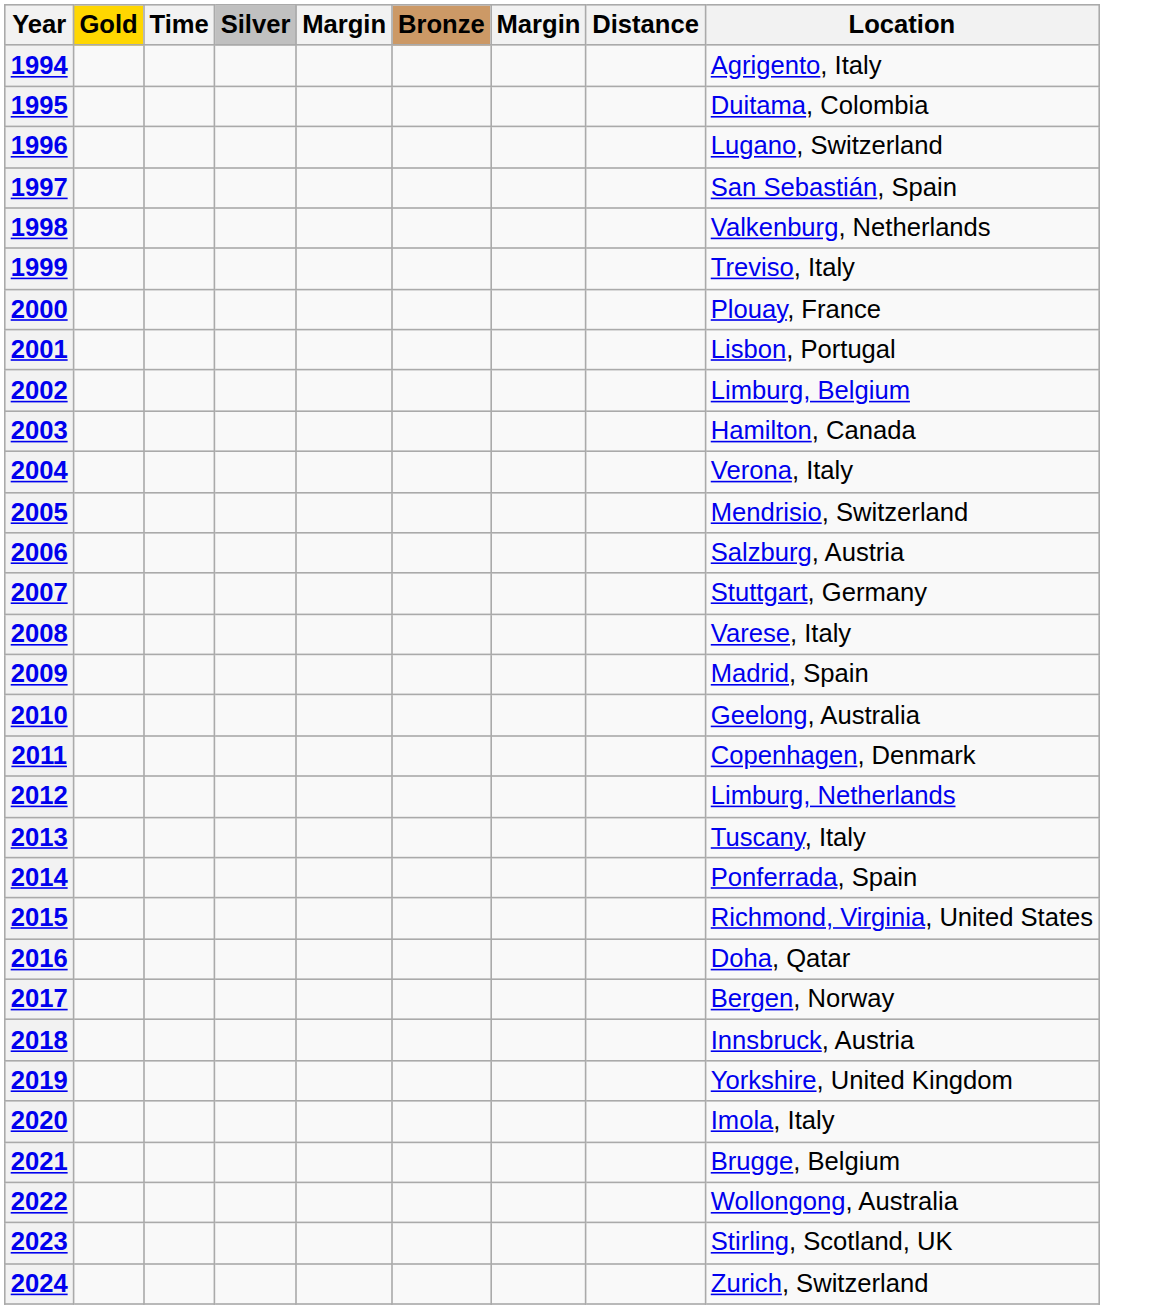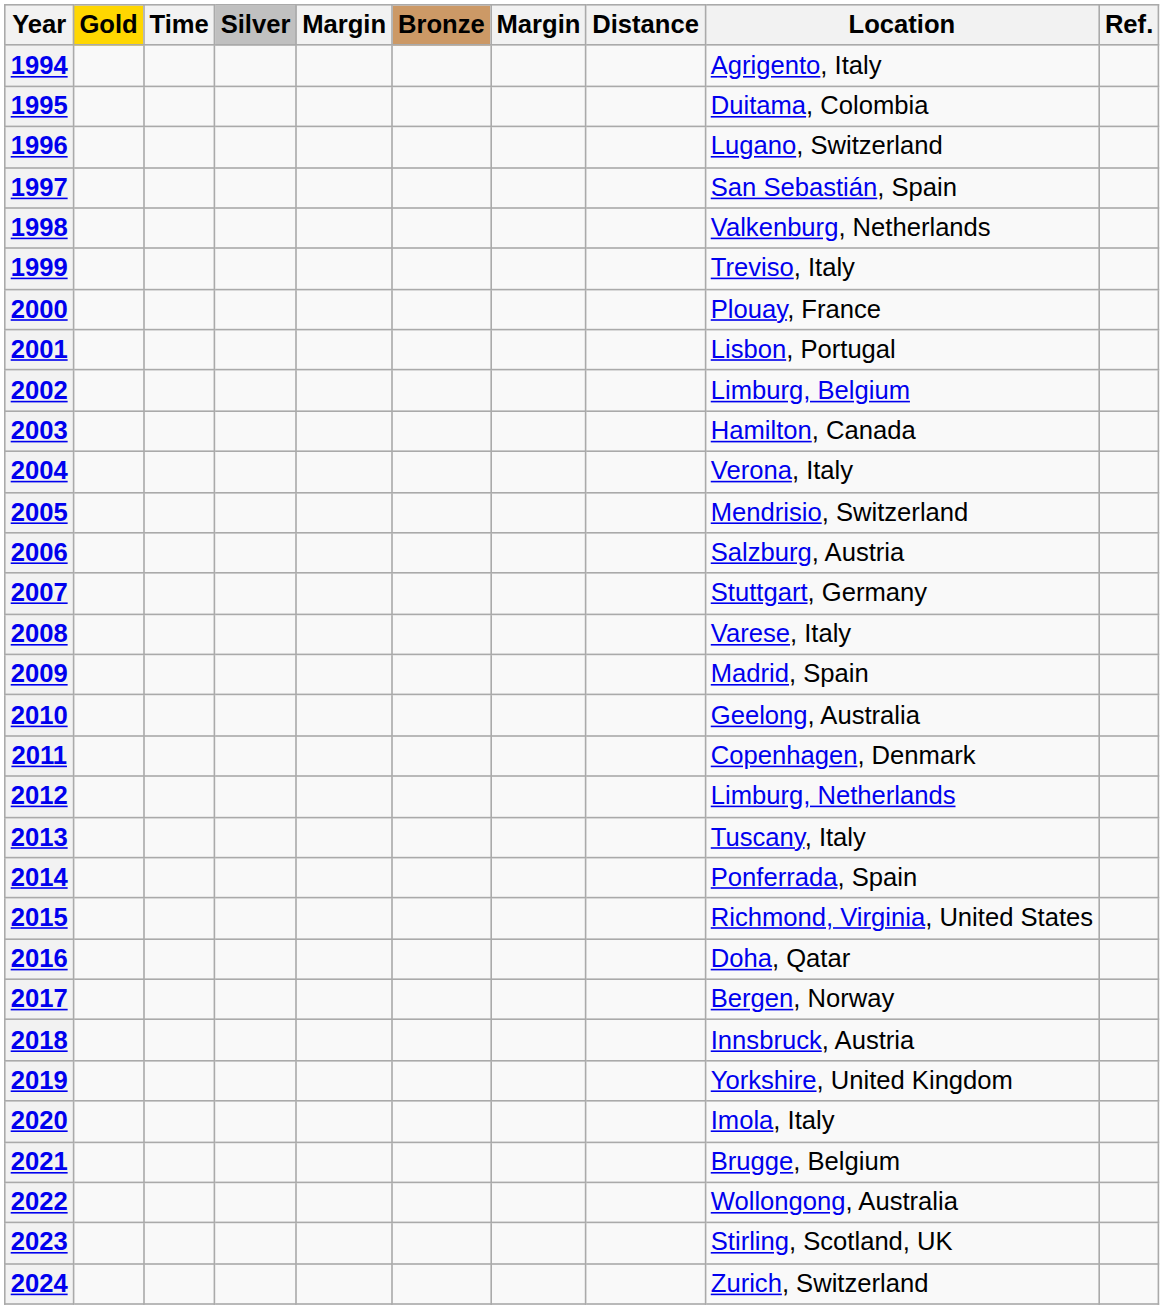 <table class="wikitable sortable plainrowheaders">
 <tr>
 <th scope=col>Year</th>
 <th scope=col style="background-color: gold">Gold</th>
 <th scope=col>Time</th>
 <th scope=col style="background-color: silver">Silver</th>
 <th scope=col>Margin</th>
 <th scope=col style="background-color: #cc9966">Bronze</th>
 <th scope=col>Margin</th>
 <th scope=col>Distance</th>
 <th scope=col>Location</th>
+<th scope=col class=unsortable>Ref.</th>
 </tr>
 <tr>
 <th scope=row style="text-align:center"><a href='#'>1994</a></th>
 <td></td>
 <td align=right></td>
 <td></td>
 <td align=right></td>
 <td></td>
 <td align=right></td>
 <td align=right></td>
 <td><a href='#'>Agrigento</a>, Italy</td>
+<td align=center></td>
 </tr>
 <tr>
 <th scope=row style="text-align:center"><a href='#'>1995</a></th>
 <td></td>
 <td align=right></td>
 <td></td>
 <td align=right></td>
 <td></td>
 <td align=right></td>
 <td align=right></td>
 <td><a href='#'>Duitama</a>, Colombia</td>
+<td align=center></td>
 </tr>
 <tr>
 <th scope=row style="text-align:center"><a href='#'>1996</a></th>
 <td></td>
 <td align=right></td>
 <td></td>
 <td align=right></td>
 <td></td>
 <td align=right></td>
 <td align=right></td>
 <td><a href='#'>Lugano</a>, Switzerland</td>
+<td align=center></td>
 </tr>
 <tr>
 <th scope=row style="text-align:center"><a href='#'>1997</a></th>
 <td></td>
 <td align=right></td>
 <td></td>
 <td align=right></td>
 <td></td>
 <td align=right></td>
 <td align=right></td>
 <td><a href='#'>San Sebastián</a>, Spain</td>
+<td align=center></td>
 </tr>
 <tr>
 <th scope=row style="text-align:center"><a href='#'>1998</a></th>
 <td></td>
 <td align=right></td>
 <td></td>
 <td align=right></td>
 <td></td>
 <td align=right></td>
 <td align=right></td>
 <td><a href='#'>Valkenburg</a>, Netherlands</td>
+<td align=center></td>
 </tr>
 <tr>
 <th scope=row style="text-align:center"><a href='#'>1999</a></th>
 <td></td>
 <td align=right></td>
 <td></td>
 <td align=right></td>
 <td></td>
 <td align=right></td>
 <td align=right></td>
 <td><a href='#'>Treviso</a>, Italy</td>
+<td align=center></td>
 </tr>
 <tr>
 <th scope=row style="text-align:center"><a href='#'>2000</a></th>
 <td></td>
 <td align=right></td>
 <td></td>
 <td align=right></td>
 <td></td>
 <td align=right></td>
 <td align=right></td>
 <td><a href='#'>Plouay</a>, France</td>
+<td align=center></td>
 </tr>
 <tr>
 <th scope=row style="text-align:center"><a href='#'>2001</a></th>
 <td></td>
 <td align=right></td>
 <td></td>
 <td align=right></td>
 <td></td>
 <td align=right></td>
 <td align=right></td>
 <td><a href='#'>Lisbon</a>, Portugal</td>
+<td align=center></td>
 </tr>
 <tr>
 <th scope=row style="text-align:center"><a href='#'>2002</a></th>
 <td></td>
 <td align=right></td>
 <td></td>
 <td align=right></td>
 <td></td>
 <td align=right></td>
 <td align=right></td>
 <td><a href='#'>Limburg, Belgium</a></td>
+<td align=center></td>
 </tr>
 <tr>
 <th scope=row style="text-align:center"><a href='#'>2003</a></th>
 <td></td>
 <td align=right></td>
 <td></td>
 <td align=right></td>
 <td></td>
 <td align=right></td>
 <td align=right></td>
 <td><a href='#'>Hamilton</a>, Canada</td>
+<td align=center></td>
 </tr>
 <tr>
 <th scope=row style="text-align:center"><a href='#'>2004</a></th>
 <td></td>
 <td align=right></td>
 <td></td>
 <td align=right></td>
 <td></td>
 <td align=right></td>
 <td align=right></td>
 <td><a href='#'>Verona</a>, Italy</td>
+<td align=center></td>
 </tr>
 <tr>
 <th scope=row style="text-align:center"><a href='#'>2005</a></th>
 <td></td>
 <td align=right></td>
 <td></td>
 <td align=right></td>
 <td></td>
 <td align=right></td>
 <td align=right></td>
 <td><a href='#'>Mendrisio</a>, Switzerland</td>
+<td align=center></td>
 </tr>
 <tr>
 <th scope=row style="text-align:center"><a href='#'>2006</a></th>
 <td></td>
 <td align=right></td>
 <td></td>
 <td align=right></td>
 <td></td>
 <td align=right></td>
 <td align=right></td>
 <td><a href='#'>Salzburg</a>, Austria</td>
+<td align=center></td>
 </tr>
 <tr>
 <th scope=row style="text-align:center"><a href='#'>2007</a></th>
 <td></td>
 <td align=right></td>
 <td></td>
 <td align=right></td>
 <td></td>
 <td align=right></td>
 <td align=right></td>
 <td><a href='#'>Stuttgart</a>, Germany</td>
+<td align=center></td>
 </tr>
 <tr>
 <th scope=row style="text-align:center"><a href='#'>2008</a></th>
 <td></td>
 <td align=right></td>
 <td></td>
 <td align=right></td>
 <td></td>
 <td align=right></td>
 <td align=right></td>
 <td><a href='#'>Varese</a>, Italy</td>
+<td align=center></td>
 </tr>
 <tr>
 <th scope=row style="text-align:center"><a href='#'>2009</a></th>
 <td></td>
 <td align=right></td>
 <td></td>
 <td align=right></td>
 <td></td>
 <td align=right></td>
 <td align=right></td>
 <td><a href='#'>Madrid</a>, Spain</td>
+<td align=center></td>
 </tr>
 <tr>
 <th scope=row style="text-align:center"><a href='#'>2010</a></th>
 <td></td>
 <td align=right></td>
 <td></td>
 <td align=right></td>
 <td></td>
 <td align=right></td>
 <td align=right></td>
 <td><a href='#'>Geelong</a>, Australia</td>
+<td align=center></td>
 </tr>
 <tr>
 <th scope=row style="text-align:center"><a href='#'>2011</a></th>
 <td></td>
 <td align=right></td>
 <td></td>
 <td align=right></td>
 <td></td>
 <td align=right></td>
 <td align=right></td>
 <td><a href='#'>Copenhagen</a>, Denmark</td>
+<td align=center></td>
 </tr>
 <tr>
 <th scope=row style="text-align:center"><a href='#'>2012</a></th>
 <td></td>
 <td align=right></td>
 <td></td>
 <td align=right></td>
 <td></td>
 <td align=right></td>
 <td align=right></td>
 <td><a href='#'>Limburg, Netherlands</a></td>
+<td align=center></td>
 </tr>
 <tr>
 <th scope=row style="text-align:center"><a href='#'>2013</a></th>
 <td></td>
 <td align=right></td>
 <td></td>
 <td align=right></td>
 <td></td>
 <td align=right></td>
 <td align=right></td>
 <td><a href='#'>Tuscany</a>, Italy</td>
+<td align=center></td>
 </tr>
 <tr>
 <th scope=row style="text-align:center"><a href='#'>2014</a></th>
 <td></td>
 <td align=right></td>
 <td></td>
 <td align=right></td>
 <td></td>
 <td align=right></td>
 <td align=right></td>
 <td><a href='#'>Ponferrada</a>, Spain</td>
+<td align=center></td>
 </tr>
 <tr>
 <th scope=row style="text-align:center"><a href='#'>2015</a></th>
 <td></td>
 <td align=right></td>
 <td></td>
 <td align=right></td>
 <td></td>
 <td align=right></td>
 <td align=right></td>
 <td><a href='#'>Richmond, Virginia</a>, United States</td>
+<td align=center></td>
 </tr>
 <tr>
 <th scope=row style="text-align:center"><a href='#'>2016</a></th>
 <td></td>
 <td align=right></td>
 <td></td>
 <td align=right></td>
 <td></td>
 <td align=right></td>
 <td align=right></td>
 <td><a href='#'>Doha</a>, Qatar</td>
+<td align=center></td>
 </tr>
 <tr>
 <th scope=row style="text-align:center"><a href='#'>2017</a></th>
 <td></td>
 <td align=right></td>
 <td></td>
 <td align=right></td>
 <td></td>
 <td align=right></td>
 <td align=right></td>
 <td><a href='#'>Bergen</a>, Norway</td>
+<td align=center></td>
 </tr>
 <tr>
 <th scope=row style="text-align:center"><a href='#'>2018</a></th>
 <td></td>
 <td align=right></td>
 <td></td>
 <td align=right></td>
 <td></td>
 <td align=right></td>
 <td align=right></td>
 <td><a href='#'>Innsbruck</a>, Austria</td>
+<td align=center></td>
 </tr>
 <tr>
 <th scope=row style="text-align:center"><a href='#'>2019</a></th>
 <td></td>
 <td align=right></td>
 <td></td>
 <td align=right></td>
 <td></td>
 <td align=right></td>
 <td align=right></td>
 <td><a href='#'>Yorkshire</a>, United Kingdom</td>
+<td align=center></td>
 </tr>
 <tr>
 <th scope=row style="text-align:center"><a href='#'>2020</a></th>
 <td></td>
 <td align=right></td>
 <td></td>
 <td align=right></td>
 <td></td>
 <td align=right></td>
 <td align=right></td>
 <td><a href='#'>Imola</a>, Italy</td>
+<td align=center></td>
 </tr>
 <tr>
 <th scope=row style="text-align:center"><a href='#'>2021</a></th>
 <td></td>
 <td align=right></td>
 <td></td>
 <td align=right></td>
 <td></td>
 <td align=right></td>
 <td align=right></td>
 <td><a href='#'>Brugge</a>, Belgium</td>
+<td align=center></td>
 </tr>
 <tr>
 <th scope=row style="text-align:center"><a href='#'>2022</a></th>
 <td></td>
 <td align=right></td>
 <td></td>
 <td align=right></td>
 <td></td>
 <td align=right></td>
 <td align=right></td>
 <td><a href='#'>Wollongong</a>, Australia</td>
+<td align=center></td>
 </tr>
 <tr>
 <th scope=row style="text-align:center"><a href='#'>2023</a></th>
 <td></td>
 <td align=right></td>
 <td></td>
 <td align=right></td>
 <td></td>
 <td align=right></td>
 <td align=right></td>
 <td><a href='#'>Stirling</a>, Scotland, UK</td>
+<td align=center></td>
 </tr>
 <tr>
 <th scope=row style="text-align:center"><a href='#'>2024</a></th>
 <td></td>
 <td align=right></td>
 <td></td>
 <td align=right></td>
 <td></td>
 <td align=right></td>
 <td align=right></td>
 <td><a href='#'>Zurich</a>, Switzerland</td>
+<td align=center></td>
 </tr>
 </table>
